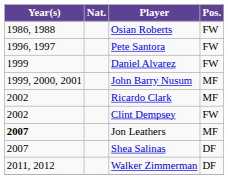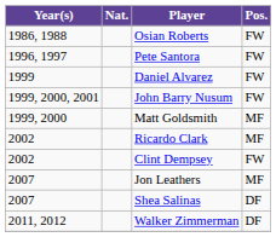 <table class="wikitable" border="1">
 <tr align="center">
 <th style="background:#5d4194; color:White;">Year(s)</th>
 <th style="background:#5d4194; color:White;">Nat.</th>
 <th style="background:#5d4194; color:White;">Player</th>
 <th style="background:#5d4194; color:White;">Pos.</th>
 </tr>
 <tr>
 <td>1986, 1988</td>
 <td></td>
 <td><a href='#'>Osian Roberts</a></td>
 <td>FW</td>
 </tr>
 <tr>
 <td>1996, 1997</td>
 <td></td>
 <td><a href='#'>Pete Santora</a></td>
 <td>FW</td>
 </tr>
 <tr>
 <td>1999</td>
 <td></td>
 <td><a href='#'>Daniel Alvarez</a></td>
 <td>FW</td>
 </tr>
 <tr>
 <td>1999, 2000, 2001</td>
 <td></td>
 <td><a href='#'>John Barry Nusum</a></td>
+<td>FW</td>
+</tr>
+<tr>
+<td>1999, 2000</td>
+<td></td>
+<td>Matt Goldsmith</td>
 <td>MF</td>
 </tr>
 <tr>
 <td>2002</td>
 <td></td>
 <td><a href='#'>Ricardo Clark</a></td>
 <td>MF</td>
 </tr>
 <tr>
 <td>2002</td>
 <td></td>
 <td><a href='#'>Clint Dempsey</a></td>
 <td>FW</td>
 </tr>
 <tr>
-<td><strong>2007</strong></td>
+<td>2007</td>
 <td></td>
 <td>Jon Leathers</td>
 <td>MF</td>
 </tr>
 <tr>
 <td>2007</td>
 <td></td>
 <td><a href='#'>Shea Salinas</a></td>
 <td>DF</td>
 </tr>
 <tr>
 <td>2011, 2012</td>
 <td></td>
 <td><a href='#'>Walker Zimmerman</a></td>
 <td>DF</td>
 </tr>
 <tr>
 </tr>
 </table>
